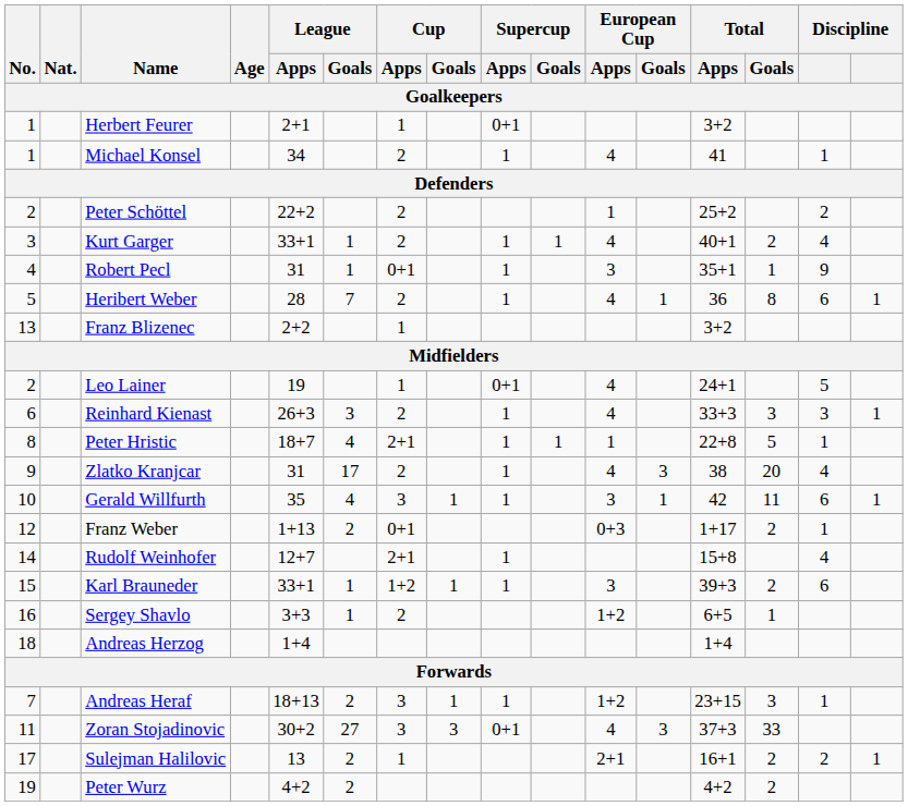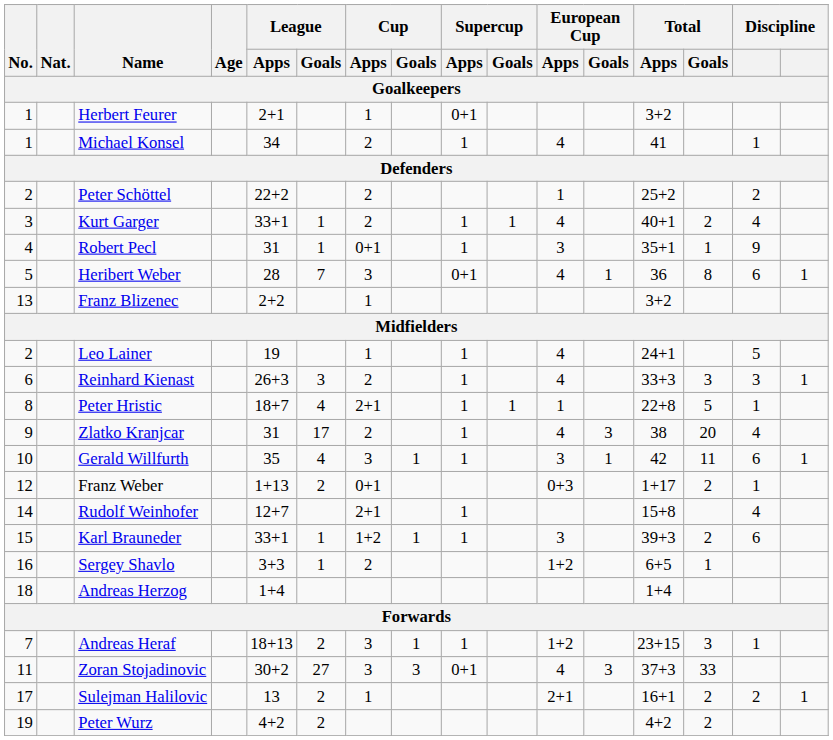 <table class="wikitable" style="text-align:center">
 <tr>
 <th rowspan="2" valign="bottom">No.</th>
 <th rowspan="2" valign="bottom">Nat.</th>
 <th rowspan="2" valign="bottom">Name</th>
 <th rowspan="2" valign="bottom">Age</th>
 <th colspan="2" width="85">League</th>
 <th colspan="2" width="85">Cup</th>
 <th colspan="2" width="85">Supercup</th>
 <th colspan="2" width="85">European Cup</th>
 <th colspan="2" width="85">Total</th>
 <th colspan="2" width="85">Discipline</th>
 </tr>
 <tr>
 <th>Apps</th>
 <th>Goals</th>
 <th>Apps</th>
 <th>Goals</th>
 <th>Apps</th>
 <th>Goals</th>
 <th>Apps</th>
 <th>Goals</th>
 <th>Apps</th>
 <th>Goals</th>
 <th></th>
 <th></th>
 </tr>
 <tr>
 <th colspan=20>Goalkeepers</th>
 </tr>
 <tr>
 <td align="right">1</td>
 <td></td>
 <td align="left"><a href='#'>Herbert Feurer</a></td>
 <td></td>
 <td>2+1</td>
 <td></td>
 <td>1</td>
 <td></td>
 <td>0+1</td>
 <td></td>
 <td></td>
 <td></td>
 <td>3+2</td>
 <td></td>
 <td></td>
 <td></td>
 </tr>
 <tr>
 <td align="right">1</td>
 <td></td>
 <td align="left"><a href='#'>Michael Konsel</a></td>
 <td></td>
 <td>34</td>
 <td></td>
 <td>2</td>
 <td></td>
 <td>1</td>
 <td></td>
 <td>4</td>
 <td></td>
 <td>41</td>
 <td></td>
 <td>1</td>
 <td></td>
 </tr>
 <tr>
 <th colspan=20>Defenders</th>
 </tr>
 <tr>
 <td align="right">2</td>
 <td></td>
 <td align="left"><a href='#'>Peter Schöttel</a></td>
 <td></td>
 <td>22+2</td>
 <td></td>
 <td>2</td>
 <td></td>
 <td></td>
 <td></td>
 <td>1</td>
 <td></td>
 <td>25+2</td>
 <td></td>
 <td>2</td>
 <td></td>
 </tr>
 <tr>
 <td align="right">3</td>
 <td></td>
 <td align="left"><a href='#'>Kurt Garger</a></td>
 <td></td>
 <td>33+1</td>
 <td>1</td>
 <td>2</td>
 <td></td>
 <td>1</td>
 <td>1</td>
 <td>4</td>
 <td></td>
 <td>40+1</td>
 <td>2</td>
 <td>4</td>
 <td></td>
 </tr>
 <tr>
 <td align="right">4</td>
 <td></td>
 <td align="left"><a href='#'>Robert Pecl</a></td>
 <td></td>
 <td>31</td>
 <td>1</td>
 <td>0+1</td>
 <td></td>
 <td>1</td>
 <td></td>
 <td>3</td>
 <td></td>
 <td>35+1</td>
 <td>1</td>
 <td>9</td>
 <td></td>
 </tr>
 <tr>
 <td align="right">5</td>
 <td></td>
 <td align="left"><a href='#'>Heribert Weber</a></td>
 <td></td>
 <td>28</td>
 <td>7</td>
-<td>2</td>
+<td>3</td>
 <td></td>
-<td>1</td>
+<td>0+1</td>
 <td></td>
 <td>4</td>
 <td>1</td>
 <td>36</td>
 <td>8</td>
 <td>6</td>
 <td>1</td>
 </tr>
 <tr>
 <td align="right">13</td>
 <td></td>
 <td align="left"><a href='#'>Franz Blizenec</a></td>
 <td></td>
 <td>2+2</td>
 <td></td>
 <td>1</td>
 <td></td>
 <td></td>
 <td></td>
 <td></td>
 <td></td>
 <td>3+2</td>
 <td></td>
 <td></td>
 <td></td>
 </tr>
 <tr>
 <th colspan=20>Midfielders</th>
 </tr>
 <tr>
 <td align="right">2</td>
 <td></td>
 <td align="left"><a href='#'>Leo Lainer</a></td>
 <td></td>
 <td>19</td>
 <td></td>
 <td>1</td>
 <td></td>
-<td>0+1</td>
+<td>1</td>
 <td></td>
 <td>4</td>
 <td></td>
 <td>24+1</td>
 <td></td>
 <td>5</td>
 <td></td>
 </tr>
 <tr>
 <td align="right">6</td>
 <td></td>
 <td align="left"><a href='#'>Reinhard Kienast</a></td>
 <td></td>
 <td>26+3</td>
 <td>3</td>
 <td>2</td>
 <td></td>
 <td>1</td>
 <td></td>
 <td>4</td>
 <td></td>
 <td>33+3</td>
 <td>3</td>
 <td>3</td>
 <td>1</td>
 </tr>
 <tr>
 <td align="right">8</td>
 <td></td>
 <td align="left"><a href='#'>Peter Hristic</a></td>
 <td></td>
 <td>18+7</td>
 <td>4</td>
 <td>2+1</td>
 <td></td>
 <td>1</td>
 <td>1</td>
 <td>1</td>
 <td></td>
 <td>22+8</td>
 <td>5</td>
 <td>1</td>
 <td></td>
 </tr>
 <tr>
 <td align="right">9</td>
 <td></td>
 <td align="left"><a href='#'>Zlatko Kranjcar</a></td>
 <td></td>
 <td>31</td>
 <td>17</td>
 <td>2</td>
 <td></td>
 <td>1</td>
 <td></td>
 <td>4</td>
 <td>3</td>
 <td>38</td>
 <td>20</td>
 <td>4</td>
 <td></td>
 </tr>
 <tr>
 <td align="right">10</td>
 <td></td>
 <td align="left"><a href='#'>Gerald Willfurth</a></td>
 <td></td>
 <td>35</td>
 <td>4</td>
 <td>3</td>
 <td>1</td>
 <td>1</td>
 <td></td>
 <td>3</td>
 <td>1</td>
 <td>42</td>
 <td>11</td>
 <td>6</td>
 <td>1</td>
 </tr>
 <tr>
 <td align="right">12</td>
 <td></td>
 <td align="left">Franz Weber</td>
 <td></td>
 <td>1+13</td>
 <td>2</td>
 <td>0+1</td>
 <td></td>
 <td></td>
 <td></td>
 <td>0+3</td>
 <td></td>
 <td>1+17</td>
 <td>2</td>
 <td>1</td>
 <td></td>
 </tr>
 <tr>
 <td align="right">14</td>
 <td></td>
 <td align="left"><a href='#'>Rudolf Weinhofer</a></td>
 <td></td>
 <td>12+7</td>
 <td></td>
 <td>2+1</td>
 <td></td>
 <td>1</td>
 <td></td>
 <td></td>
 <td></td>
 <td>15+8</td>
 <td></td>
 <td>4</td>
 <td></td>
 </tr>
 <tr>
 <td align="right">15</td>
 <td></td>
 <td align="left"><a href='#'>Karl Brauneder</a></td>
 <td></td>
 <td>33+1</td>
 <td>1</td>
 <td>1+2</td>
 <td>1</td>
 <td>1</td>
 <td></td>
 <td>3</td>
 <td></td>
 <td>39+3</td>
 <td>2</td>
 <td>6</td>
 <td></td>
 </tr>
 <tr>
 <td align="right">16</td>
 <td></td>
 <td align="left"><a href='#'>Sergey Shavlo</a></td>
 <td></td>
 <td>3+3</td>
 <td>1</td>
 <td>2</td>
 <td></td>
 <td></td>
 <td></td>
 <td>1+2</td>
 <td></td>
 <td>6+5</td>
 <td>1</td>
 <td></td>
 <td></td>
 </tr>
 <tr>
 <td align="right">18</td>
 <td></td>
 <td align="left"><a href='#'>Andreas Herzog</a></td>
 <td></td>
 <td>1+4</td>
 <td></td>
 <td></td>
 <td></td>
 <td></td>
 <td></td>
 <td></td>
 <td></td>
 <td>1+4</td>
 <td></td>
 <td></td>
 <td></td>
 </tr>
 <tr>
 <th colspan=20>Forwards</th>
 </tr>
 <tr>
 <td align="right">7</td>
 <td></td>
 <td align="left"><a href='#'>Andreas Heraf</a></td>
 <td></td>
 <td>18+13</td>
 <td>2</td>
 <td>3</td>
 <td>1</td>
 <td>1</td>
 <td></td>
 <td>1+2</td>
 <td></td>
 <td>23+15</td>
 <td>3</td>
 <td>1</td>
 <td></td>
 </tr>
 <tr>
 <td align="right">11</td>
 <td></td>
 <td align="left"><a href='#'>Zoran Stojadinovic</a></td>
 <td></td>
 <td>30+2</td>
 <td>27</td>
 <td>3</td>
 <td>3</td>
 <td>0+1</td>
 <td></td>
 <td>4</td>
 <td>3</td>
 <td>37+3</td>
 <td>33</td>
 <td></td>
 <td></td>
 </tr>
 <tr>
 <td align="right">17</td>
 <td></td>
 <td align="left"><a href='#'>Sulejman Halilovic</a></td>
 <td></td>
 <td>13</td>
 <td>2</td>
 <td>1</td>
 <td></td>
 <td></td>
 <td></td>
 <td>2+1</td>
 <td></td>
 <td>16+1</td>
 <td>2</td>
 <td>2</td>
 <td>1</td>
 </tr>
 <tr>
 <td align="right">19</td>
 <td></td>
 <td align="left"><a href='#'>Peter Wurz</a></td>
 <td></td>
 <td>4+2</td>
 <td>2</td>
 <td></td>
 <td></td>
 <td></td>
 <td></td>
 <td></td>
 <td></td>
 <td>4+2</td>
 <td>2</td>
 <td></td>
 <td></td>
 </tr>
 </table>
